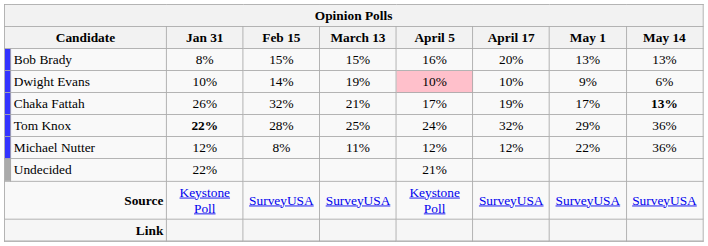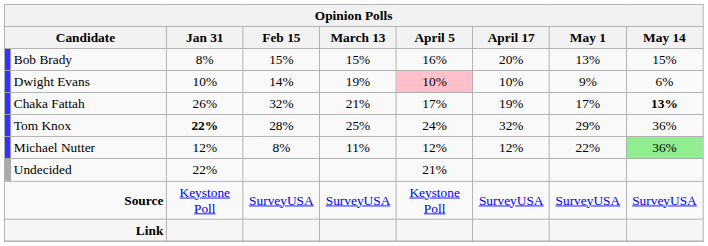 <table class="wikitable" style="font-size:95%;">
 <tr>
 <th colspan="9">Opinion Polls</th>
 </tr>
 <tr>
 <th colspan="2" style="width: 170px">Candidate</th>
 <th style="width: 80px">Jan 31</th>
 <th style="width: 80px">Feb 15</th>
 <th style="width: 80px">March 13</th>
 <th style="width: 80px">April 5</th>
 <th style="width: 80px">April 17</th>
 <th style="width: 80px">May 1</th>
 <th style="width: 80px">May 14</th>
 </tr>
 <tr>
 <th style="background-color: #3333FF"></th>
 <td style="width: 170px">Bob Brady</td>
 <td align="center">8%</td>
 <td align="center">15%</td>
 <td align="center">15%</td>
 <td align="center">16%</td>
 <td align="center">20%</td>
 <td align="center">13%</td>
-<td align="center">13%</td>
+<td align="center">15%</td>
 </tr>
 <tr>
 <th style="background-color: #3333FF"></th>
 <td style="width: 170px">Dwight Evans</td>
 <td align="center">10%</td>
 <td align="center">14%</td>
 <td align="center">19%</td>
 <td align="center" style="background: pink;">10%</td>
 <td align="center">10%</td>
 <td align="center">9%</td>
 <td align="center">6%</td>
 </tr>
 <tr>
 <th style="background-color: #3333FF"></th>
 <td style="width: 170px">Chaka Fattah</td>
 <td align="center">26%</td>
 <td align="center">32%</td>
 <td align="center">21%</td>
 <td align="center">17%</td>
 <td align="center">19%</td>
 <td align="center">17%</td>
 <td align="center"><strong>13%</strong></td>
 </tr>
 <tr>
 <th style="background-color: #3333FF"></th>
 <td style="width: 170px">Tom Knox</td>
 <td align="center"><strong>22%</strong></td>
 <td align="center">28%</td>
 <td align="center">25%</td>
 <td align="center">24%</td>
 <td align="center">32%</td>
 <td align="center">29%</td>
 <td align="center">36%</td>
 </tr>
 <tr>
 <th style="background-color: #3333FF"></th>
 <td style="width: 170px">Michael Nutter</td>
 <td align="center">12%</td>
 <td align="center">8%</td>
 <td align="center">11%</td>
 <td align="center">12%</td>
 <td align="center">12%</td>
 <td align="center">22%</td>
-<td align="center">36%</td>
+<td align="center" style="background: lightgreen;">36%</td>
 </tr>
 <tr>
 <th style="background-color: #aaa"></th>
 <td style="width: 170px">Undecided</td>
 <td align="center">22%</td>
 <td align="center"></td>
 <td align="center"></td>
 <td align="center">21%</td>
 <td align="center"></td>
 <td align="center"></td>
 <td align="center"></td>
 </tr>
 <tr>
 <td colspan="2" align="right"><strong>Source</strong></td>
 <td align="center"><a href='#'>Keystone Poll</a></td>
 <td align="center"><a href='#'>SurveyUSA</a></td>
 <td align="center"><a href='#'>SurveyUSA</a></td>
 <td align="center"><a href='#'>Keystone Poll</a></td>
 <td align="center"><a href='#'>SurveyUSA</a></td>
 <td align="center"><a href='#'>SurveyUSA</a></td>
 <td align="center"><a href='#'>SurveyUSA</a></td>
 </tr>
 <tr style="background-color:#F6F6F6">
 <td colspan="2" align="right"><strong>Link</strong></td>
 <td align="center"></td>
 <td align="center"></td>
 <td align="center"></td>
 <td align="center"></td>
 <td align="center"></td>
 <td align="center"></td>
 <td align="center"></td>
 </tr>
 <tr>
 </tr>
 </table>
